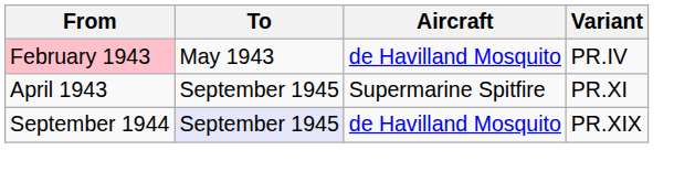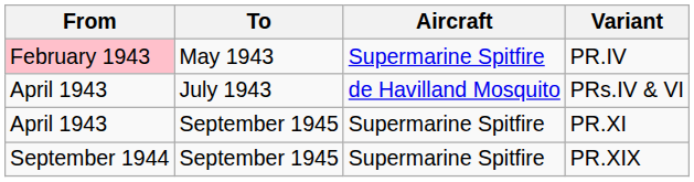 <table class="wikitable">
 <tr>
 <th>From</th>
 <th>To</th>
 <th>Aircraft</th>
 <th>Variant</th>
 </tr>
 <tr>
 <td style="background: pink;">February 1943</td>
 <td>May 1943</td>
+<td><a href='#'>Supermarine Spitfire</a></td>
+<td>PR.IV</td>
+</tr>
+<tr>
+<td>April 1943</td>
+<td>July 1943</td>
 <td><a href='#'>de Havilland Mosquito</a></td>
-<td>PR.IV</td>
+<td>PRs.IV & VI</td>
 </tr>
 <tr>
 <td>April 1943</td>
 <td>September 1945</td>
 <td>Supermarine Spitfire</td>
 <td>PR.XI</td>
 </tr>
 <tr>
 <td>September 1944</td>
-<td style="background: lavender;">September 1945</td>
-<td><a href='#'>de Havilland Mosquito</a></td>
+<td>September 1945</td>
+<td>Supermarine Spitfire</td>
 <td>PR.XIX</td>
 </tr>
 </table>
